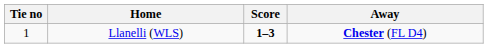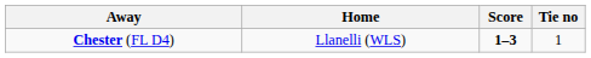 <table class="wikitable" style="text-align:center">
 <tr>
-<th width=50>Tie no</th>
+<th width=250>Away</th>
 <th width=250>Home</th>
 <th width=50>Score</th>
-<th width=250>Away</th>
+<th width=50>Tie no</th>
 </tr>
 <tr>
-<td>1</td>
+<td><strong><a href='#'>Chester</a></strong> (<a href='#'>FL D4</a>)</td>
 <td><a href='#'>Llanelli</a> (<a href='#'>WLS</a>)</td>
 <td><strong>1–3</strong></td>
-<td><strong><a href='#'>Chester</a></strong> (<a href='#'>FL D4</a>)</td>
+<td>1</td>
 </tr>
 </table>
